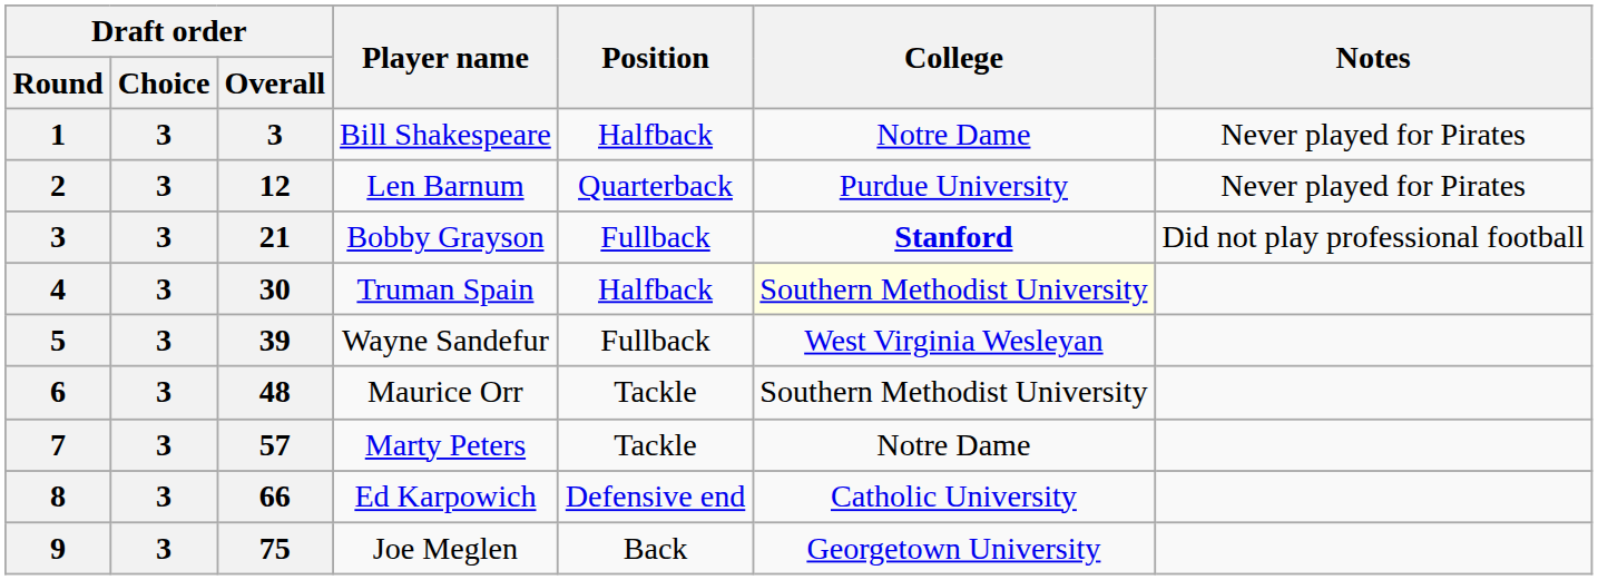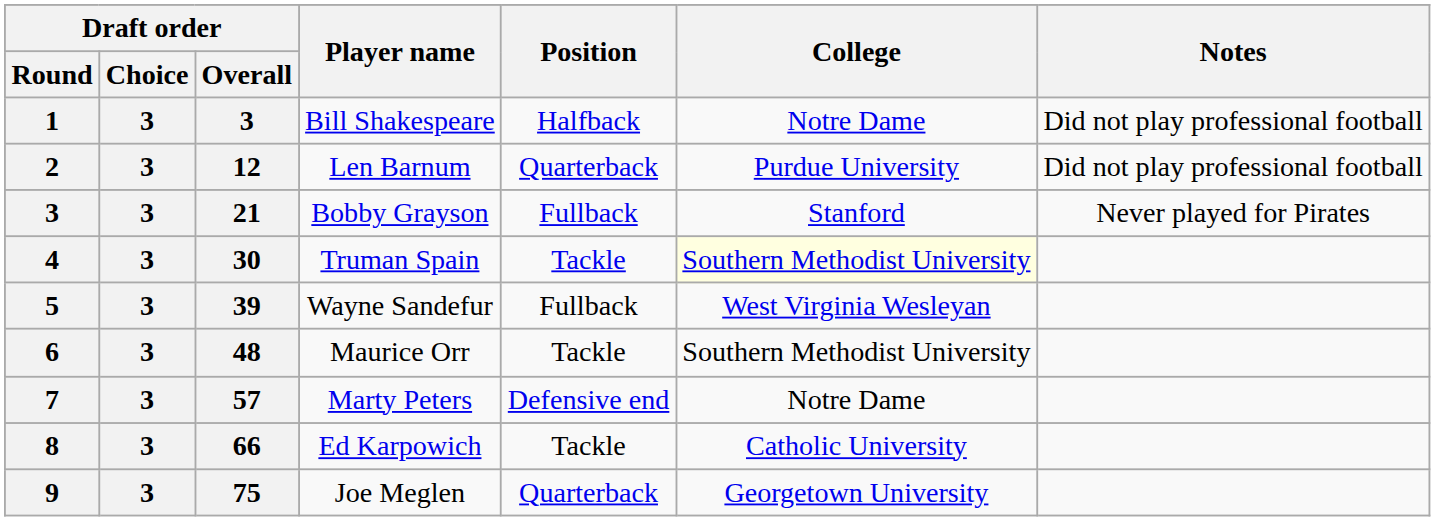 <table class="wikitable" style="font-size: 95%;">
 <tr>
 <th colspan="3">Draft order</th>
 <th rowspan="2">Player name</th>
 <th rowspan="2">Position</th>
 <th rowspan="2">College</th>
 <th rowspan="2">Notes</th>
 </tr>
 <tr>
 <th>Round</th>
 <th>Choice</th>
 <th>Overall</th>
 </tr>
 <tr style="text-align:center;">
 <th><strong>1</strong></th>
 <th><strong>3</strong></th>
 <th><strong>3</strong></th>
 <td><a href='#'>Bill Shakespeare</a></td>
 <td><a href='#'>Halfback</a></td>
 <td><a href='#'>Notre Dame</a></td>
-<td>Never played for Pirates</td>
+<td>Did not play professional football</td>
 </tr>
 <tr style="text-align:center;">
 <th><strong>2</strong></th>
 <th><strong>3</strong></th>
 <th><strong>12</strong></th>
 <td><a href='#'>Len Barnum</a></td>
 <td><a href='#'>Quarterback</a></td>
 <td><a href='#'>Purdue University</a></td>
-<td>Never played for Pirates</td>
+<td>Did not play professional football</td>
 </tr>
 <tr style="text-align:center;">
 <th><strong>3</strong></th>
 <th><strong>3</strong></th>
 <th><strong>21</strong></th>
 <td><a href='#'>Bobby Grayson</a></td>
 <td><a href='#'>Fullback</a></td>
-<td><strong><a href='#'>Stanford</a></strong></td>
-<td>Did not play professional football</td>
+<td><a href='#'>Stanford</a></td>
+<td>Never played for Pirates</td>
 </tr>
 <tr style="text-align:center;">
 <th><strong>4</strong></th>
 <th><strong>3</strong></th>
 <th><strong>30</strong></th>
 <td><a href='#'>Truman Spain</a></td>
-<td><a href='#'>Halfback</a></td>
+<td><a href='#'>Tackle</a></td>
 <td style="background: lightyellow;"><a href='#'>Southern Methodist University</a></td>
 <td></td>
 </tr>
 <tr style="text-align:center;">
 <th><strong>5</strong></th>
 <th><strong>3</strong></th>
 <th><strong>39</strong></th>
 <td>Wayne Sandefur</td>
 <td>Fullback</td>
 <td><a href='#'>West Virginia Wesleyan</a></td>
 <td></td>
 </tr>
 <tr style="text-align:center;">
 <th><strong>6</strong></th>
 <th><strong>3</strong></th>
 <th><strong>48</strong></th>
 <td>Maurice Orr</td>
 <td>Tackle</td>
 <td>Southern Methodist University</td>
 <td></td>
 </tr>
 <tr style="text-align:center;">
 <th><strong>7</strong></th>
 <th><strong>3</strong></th>
 <th><strong>57</strong></th>
 <td><a href='#'>Marty Peters</a></td>
-<td>Tackle</td>
+<td><a href='#'>Defensive end</a></td>
 <td>Notre Dame</td>
 <td></td>
 </tr>
 <tr style="text-align:center;">
 <th><strong>8</strong></th>
 <th><strong>3</strong></th>
 <th><strong>66</strong></th>
 <td><a href='#'>Ed Karpowich</a></td>
-<td><a href='#'>Defensive end</a></td>
+<td>Tackle</td>
 <td><a href='#'>Catholic University</a></td>
 <td></td>
 </tr>
 <tr style="text-align:center;">
 <th><strong>9</strong></th>
 <th><strong>3</strong></th>
 <th><strong>75</strong></th>
 <td>Joe Meglen</td>
-<td>Back</td>
+<td><a href='#'>Quarterback</a></td>
 <td><a href='#'>Georgetown University</a></td>
 <td></td>
 </tr>
 </table>
